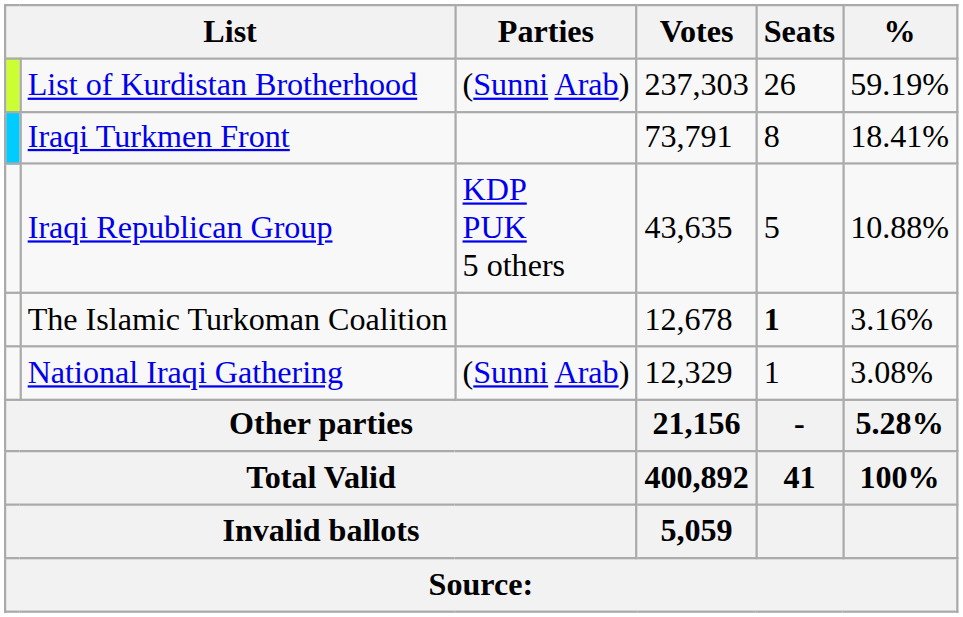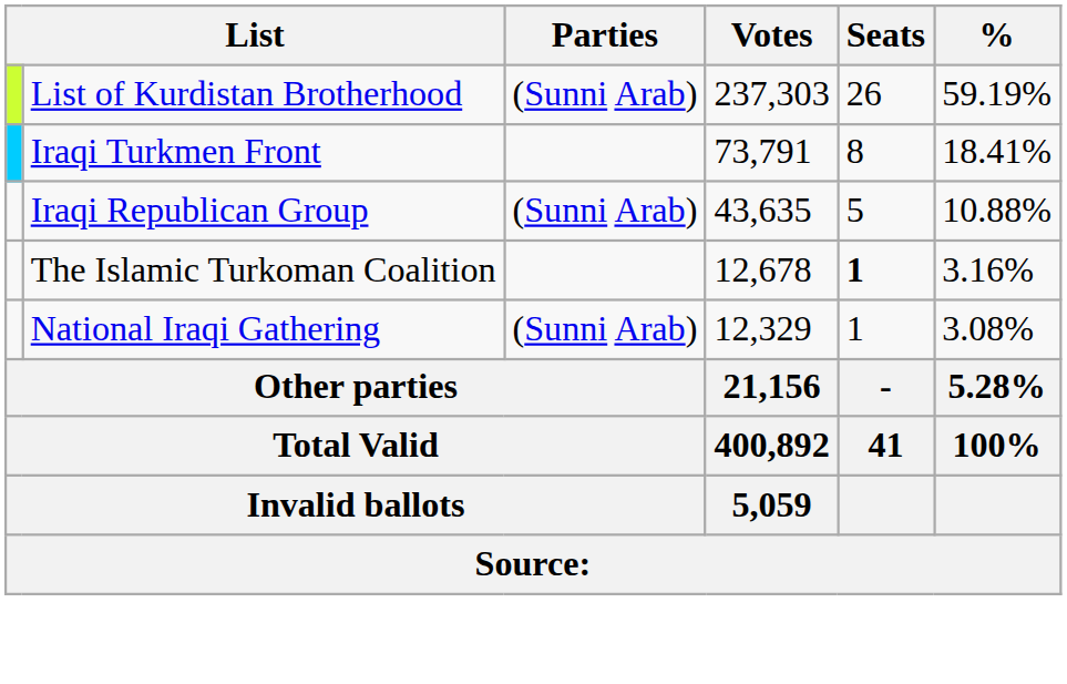 <table class="wikitable" style="border:1px solid #8888aa; background:#f8f8f8; padding:0; font-size:90%;">
 <tr>
 <th colspan=2>List</th>
 <th>Parties</th>
 <th>Votes</th>
 <th>Seats</th>
 <th>%</th>
 </tr>
 <tr>
 <td bgcolor="#CCFF33"></td>
 <td><a href='#'>List of Kurdistan Brotherhood</a></td>
 <td>(<a href='#'>Sunni</a> <a href='#'>Arab</a>)</td>
 <td>237,303</td>
 <td>26</td>
 <td>59.19%</td>
 </tr>
 <tr>
 <td bgcolor="#00CCFF"></td>
 <td><a href='#'>Iraqi Turkmen Front</a></td>
 <td></td>
 <td>73,791</td>
 <td>8</td>
 <td>18.41%</td>
 </tr>
 <tr>
 <td></td>
 <td><a href='#'>Iraqi Republican Group</a></td>
-<td><a href='#'>KDP</a><br><a href='#'>PUK</a><br>5 others</td>
+<td>(<a href='#'>Sunni</a> <a href='#'>Arab</a>)</td>
 <td>43,635</td>
 <td>5</td>
 <td>10.88%</td>
 </tr>
 <tr>
 <td></td>
 <td>The Islamic Turkoman Coalition</td>
 <td></td>
 <td>12,678</td>
 <td><strong>1</strong></td>
 <td>3.16%</td>
 </tr>
 <tr>
 <td></td>
 <td><a href='#'>National Iraqi Gathering</a></td>
 <td>(<a href='#'>Sunni</a> <a href='#'>Arab</a>)</td>
 <td>12,329</td>
 <td>1</td>
 <td>3.08%</td>
 </tr>
 <tr>
 <th colspan=3>Other parties</th>
 <th>21,156</th>
 <th>-</th>
 <th>5.28%</th>
 </tr>
 <tr>
 <th colspan=3><strong>Total Valid</strong></th>
 <th><strong>400,892</strong></th>
 <th><strong>41</strong></th>
 <th><strong>100%</strong></th>
 </tr>
 <tr>
 <th colspan=3>Invalid ballots</th>
 <th>5,059</th>
 <th></th>
 <th></th>
 </tr>
 <tr class="unsortable">
 <th align=left colspan=6>Source:  </th>
 </tr>
 </table>
